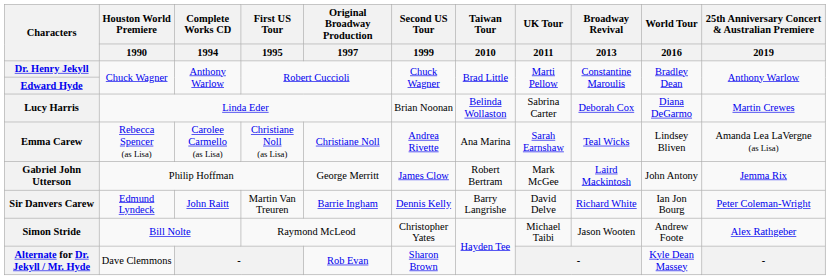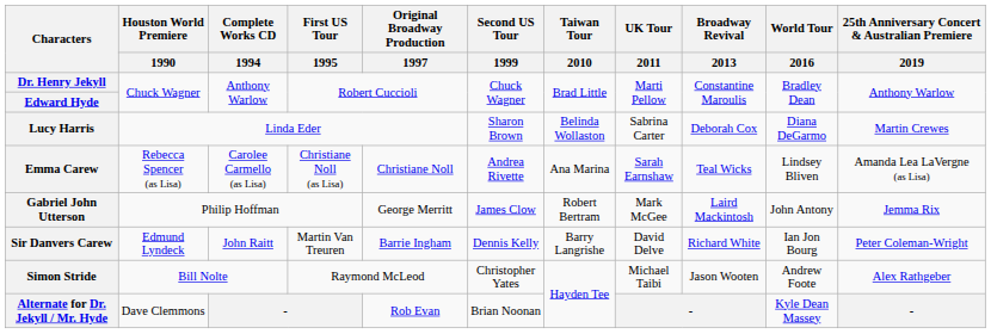 <table class="wikitable" style="width: 100%; text-align: center;">
 <tr>
 <th rowspan="2">Characters</th>
 <th>Houston World Premiere</th>
 <th>Complete Works CD</th>
 <th>First US Tour</th>
 <th>Original Broadway Production</th>
 <th>Second US Tour</th>
 <th>Taiwan Tour</th>
 <th>UK Tour</th>
 <th>Broadway Revival</th>
 <th>World Tour</th>
 <th>25th Anniversary Concert & Australian Premiere</th>
 </tr>
 <tr>
 <th>1990</th>
 <th>1994</th>
 <th>1995</th>
 <th>1997</th>
 <th>1999</th>
 <th>2010</th>
 <th>2011</th>
 <th>2013</th>
 <th>2016</th>
 <th>2019</th>
 </tr>
 <tr>
 <th><a href='#'>Dr. Henry Jekyll</a></th>
 <td rowspan="2"><a href='#'>Chuck Wagner</a></td>
 <td rowspan="2"><a href='#'>Anthony Warlow</a></td>
 <td colspan="2" rowspan="2"><a href='#'>Robert Cuccioli</a></td>
 <td rowspan="2"><a href='#'>Chuck Wagner</a></td>
 <td rowspan=2><a href='#'>Brad Little</a></td>
 <td rowspan="2"><a href='#'>Marti Pellow</a></td>
 <td rowspan="2"><a href='#'>Constantine Maroulis</a></td>
 <td rowspan="2"><a href='#'>Bradley Dean</a></td>
 <td rowspan="2"><a href='#'>Anthony Warlow</a></td>
 </tr>
 <tr>
 <th><a href='#'>Edward Hyde</a></th>
 </tr>
 <tr>
 <th>Lucy Harris</th>
 <td colspan="4"><a href='#'>Linda Eder</a></td>
-<td>Brian Noonan</td>
+<td><a href='#'>Sharon Brown</a></td>
 <td><a href='#'>Belinda Wollaston</a></td>
 <td>Sabrina Carter</td>
 <td colspan="1"><a href='#'>Deborah Cox</a></td>
 <td><a href='#'>Diana DeGarmo</a></td>
 <td><a href='#'>Martin Crewes</a></td>
 </tr>
 <tr>
 <th>Emma Carew</th>
 <td><a href='#'>Rebecca Spencer</a><br><small>(as Lisa)</small></td>
 <td><a href='#'>Carolee Carmello</a><br><small>(as Lisa)</small></td>
 <td><a href='#'>Christiane Noll</a><br><small>(as Lisa)</small></td>
 <td><a href='#'>Christiane Noll</a></td>
 <td colspan="1"><a href='#'>Andrea Rivette</a></td>
 <td>Ana Marina</td>
 <td><a href='#'>Sarah Earnshaw</a></td>
 <td colspan="1"><a href='#'>Teal Wicks</a></td>
 <td>Lindsey Bliven</td>
 <td>Amanda Lea LaVergne<br><small>(as Lisa)</small></td>
 </tr>
 <tr>
 <th>Gabriel John Utterson</th>
 <td colspan="3">Philip Hoffman</td>
 <td>George Merritt</td>
 <td><a href='#'>James Clow</a></td>
 <td>Robert Bertram</td>
 <td>Mark McGee</td>
 <td colspan="1"><a href='#'>Laird Mackintosh</a></td>
 <td>John Antony</td>
 <td><a href='#'>Jemma Rix</a></td>
 </tr>
 <tr>
 <th>Sir Danvers Carew</th>
 <td colspan="1"><a href='#'>Edmund Lyndeck</a></td>
 <td><a href='#'>John Raitt</a></td>
 <td>Martin Van Treuren</td>
 <td><a href='#'>Barrie Ingham</a></td>
 <td><a href='#'>Dennis Kelly</a></td>
 <td>Barry Langrishe</td>
 <td>David Delve</td>
 <td colspan="1"><a href='#'>Richard White</a></td>
 <td>Ian Jon Bourg</td>
 <td><a href='#'>Peter Coleman-Wright</a></td>
 </tr>
 <tr>
 <th>Simon Stride</th>
 <td colspan="2"><a href='#'>Bill Nolte</a></td>
 <td colspan="2">Raymond McLeod</td>
 <td>Christopher Yates</td>
 <td rowspan=2><a href='#'>Hayden Tee</a></td>
 <td>Michael Taibi</td>
 <td colspan="1">Jason Wooten</td>
 <td>Andrew Foote</td>
 <td><a href='#'>Alex Rathgeber</a></td>
 </tr>
 <tr>
 <th><a href='#'>Alternate</a> for <a href='#'>Dr. Jekyll / Mr. Hyde</a></th>
 <td>Dave Clemmons</td>
 <th colspan="2">-</th>
 <td><a href='#'>Rob Evan</a></td>
-<td><a href='#'>Sharon Brown</a></td>
+<td>Brian Noonan</td>
 <th colspan=2>-</th>
 <td><a href='#'>Kyle Dean Massey</a></td>
 <th>-</th>
 </tr>
 </table>
